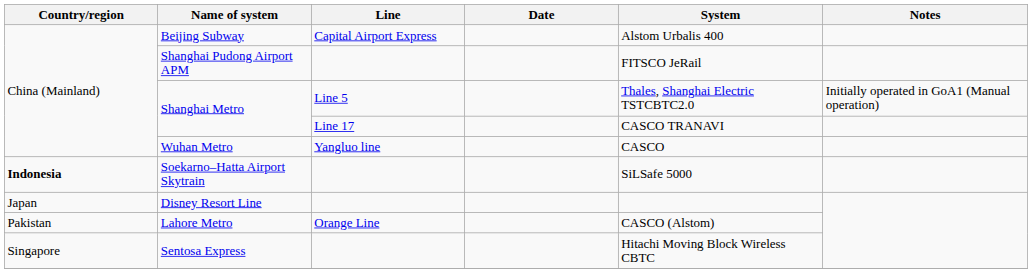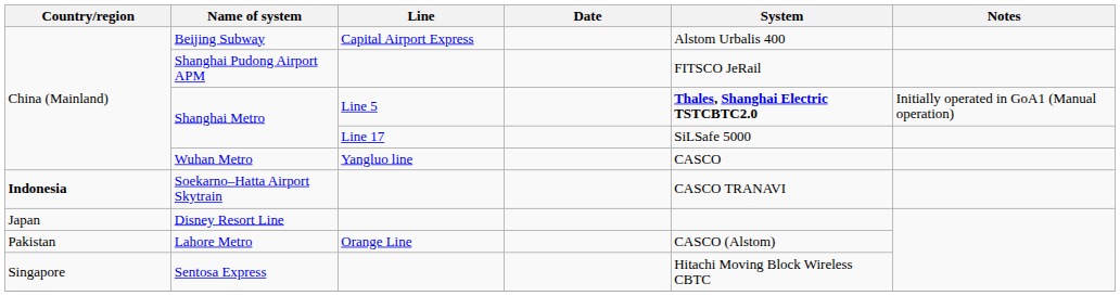 <table class="wikitable sortable" style="width:100%">
 <tr>
 <th style="width:15%">Country/region</th>
 <th style="width:15%">Name of system</th>
 <th style="width:15%">Line</th>
 <th style="width:15%">Date</th>
 <th style="width:20%">System</th>
 <th style="width:20%">Notes</th>
 </tr>
 <tr>
 <td rowspan="5">China (Mainland)</td>
 <td><a href='#'>Beijing Subway</a></td>
 <td><a href='#'>Capital Airport Express</a></td>
 <td></td>
 <td>Alstom Urbalis 400</td>
 <td></td>
 </tr>
 <tr>
 <td><a href='#'>Shanghai Pudong Airport APM</a></td>
 <td></td>
 <td></td>
 <td>FITSCO JeRail</td>
 <td></td>
 </tr>
 <tr>
 <td rowspan="2"><a href='#'>Shanghai Metro</a></td>
 <td><a href='#'>Line 5</a></td>
 <td></td>
-<td><a href='#'>Thales</a>, <a href='#'>Shanghai Electric</a> TSTCBTC2.0</td>
+<td><strong><a href='#'>Thales</a>, <a href='#'>Shanghai Electric</a> TSTCBTC2.0</strong></td>
 <td>Initially operated in GoA1 (Manual operation) </td>
 </tr>
 <tr>
 <td><a href='#'>Line 17</a></td>
 <td></td>
-<td>CASCO TRANAVI</td>
+<td>SiLSafe 5000</td>
 <td></td>
 </tr>
 <tr>
 <td><a href='#'>Wuhan Metro</a></td>
 <td><a href='#'>Yangluo line</a></td>
 <td></td>
 <td>CASCO</td>
 <td></td>
 </tr>
 <tr>
 <td><strong>Indonesia</strong></td>
 <td><a href='#'>Soekarno–Hatta Airport Skytrain</a></td>
 <td></td>
 <td></td>
-<td>SiLSafe 5000</td>
+<td>CASCO TRANAVI</td>
 <td></td>
 </tr>
 <tr>
 <td>Japan</td>
 <td><a href='#'>Disney Resort Line</a></td>
 <td></td>
 <td></td>
 <td></td>
 <td rowspan="3"></td>
 </tr>
 <tr>
 <td>Pakistan</td>
 <td><a href='#'>Lahore Metro</a></td>
 <td><a href='#'>Orange Line</a></td>
 <td></td>
 <td>CASCO (Alstom)</td>
 </tr>
 <tr>
 <td>Singapore</td>
 <td><a href='#'>Sentosa Express</a></td>
 <td></td>
 <td></td>
 <td>Hitachi Moving Block Wireless CBTC</td>
 </tr>
 <tr>
 </tr>
 </table>
